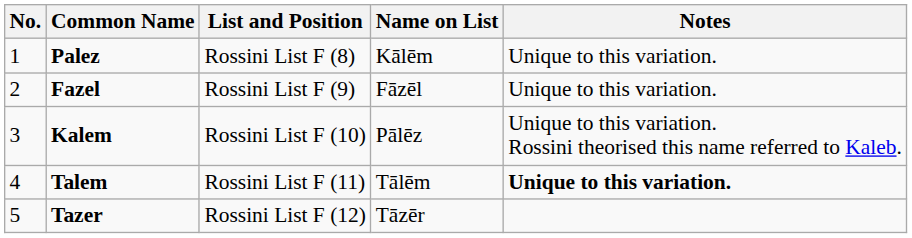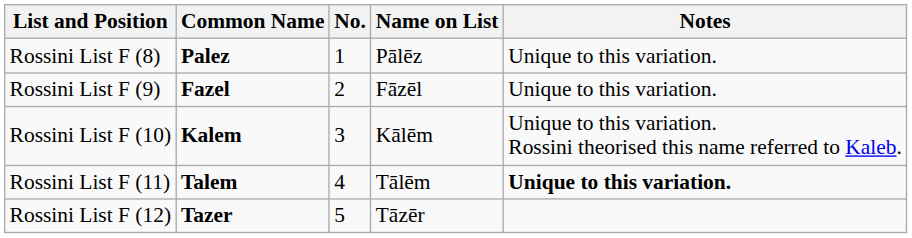 <table class="wikitable">
 <tr>
+<th>List and Position</th>
+<th>Common Name</th>
 <th>No.</th>
-<th>Common Name</th>
-<th>List and Position</th>
 <th>Name on List</th>
 <th>Notes</th>
 </tr>
 <tr>
+<td>Rossini List F (8)</td>
+<td><strong>Palez</strong></td>
 <td>1</td>
-<td><strong>Palez</strong></td>
-<td>Rossini List F (8)</td>
-<td>Kālēm</td>
+<td>Pālēz</td>
 <td>Unique to this variation.</td>
 </tr>
 <tr>
+<td>Rossini List F (9)</td>
+<td><strong>Fazel</strong></td>
 <td>2</td>
-<td><strong>Fazel</strong></td>
-<td>Rossini List F (9)</td>
 <td>Fāzēl</td>
 <td>Unique to this variation.</td>
 </tr>
 <tr>
+<td>Rossini List F (10)</td>
+<td><strong>Kalem</strong></td>
 <td>3</td>
-<td><strong>Kalem</strong></td>
-<td>Rossini List F (10)</td>
-<td>Pālēz</td>
+<td>Kālēm</td>
 <td>Unique to this variation.<br>Rossini theorised this name referred to <a href='#'>Kaleb</a>.</td>
 </tr>
 <tr>
+<td>Rossini List F (11)</td>
+<td><strong>Talem</strong></td>
 <td>4</td>
-<td><strong>Talem</strong></td>
-<td>Rossini List F (11)</td>
 <td>Tālēm</td>
 <td><strong>Unique to this variation.</strong></td>
 </tr>
 <tr>
+<td>Rossini List F (12)</td>
+<td><strong>Tazer</strong></td>
 <td>5</td>
-<td><strong>Tazer</strong></td>
-<td>Rossini List F (12)</td>
 <td>Tāzēr</td>
 <td></td>
 </tr>
 </table>
